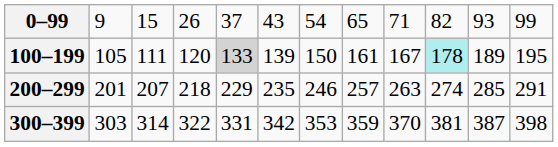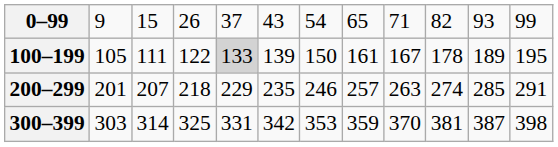 <table class="wikitable">
 <tr>
 <th>0–99</th>
 <td>9</td>
 <td>15</td>
 <td>26</td>
 <td>37</td>
 <td>43</td>
 <td>54</td>
 <td>65</td>
 <td>71</td>
 <td>82</td>
 <td>93</td>
 <td>99</td>
 </tr>
 <tr>
 <th>100–199</th>
 <td>105</td>
 <td>111</td>
-<td>120</td>
+<td>122</td>
 <td style="background: lightgrey;">133</td>
 <td>139</td>
 <td>150</td>
 <td>161</td>
 <td>167</td>
-<td style="background: paleturquoise;">178</td>
+<td>178</td>
 <td>189</td>
 <td>195</td>
 </tr>
 <tr>
 <th>200–299</th>
 <td>201</td>
 <td>207</td>
 <td>218</td>
 <td>229</td>
 <td>235</td>
 <td>246</td>
 <td>257</td>
 <td>263</td>
 <td>274</td>
 <td>285</td>
 <td>291</td>
 </tr>
 <tr>
 <th>300–399</th>
 <td>303</td>
 <td>314</td>
-<td>322</td>
+<td>325</td>
 <td>331</td>
 <td>342</td>
 <td>353</td>
 <td>359</td>
 <td>370</td>
 <td>381</td>
 <td>387</td>
 <td>398</td>
 </tr>
 </table>
